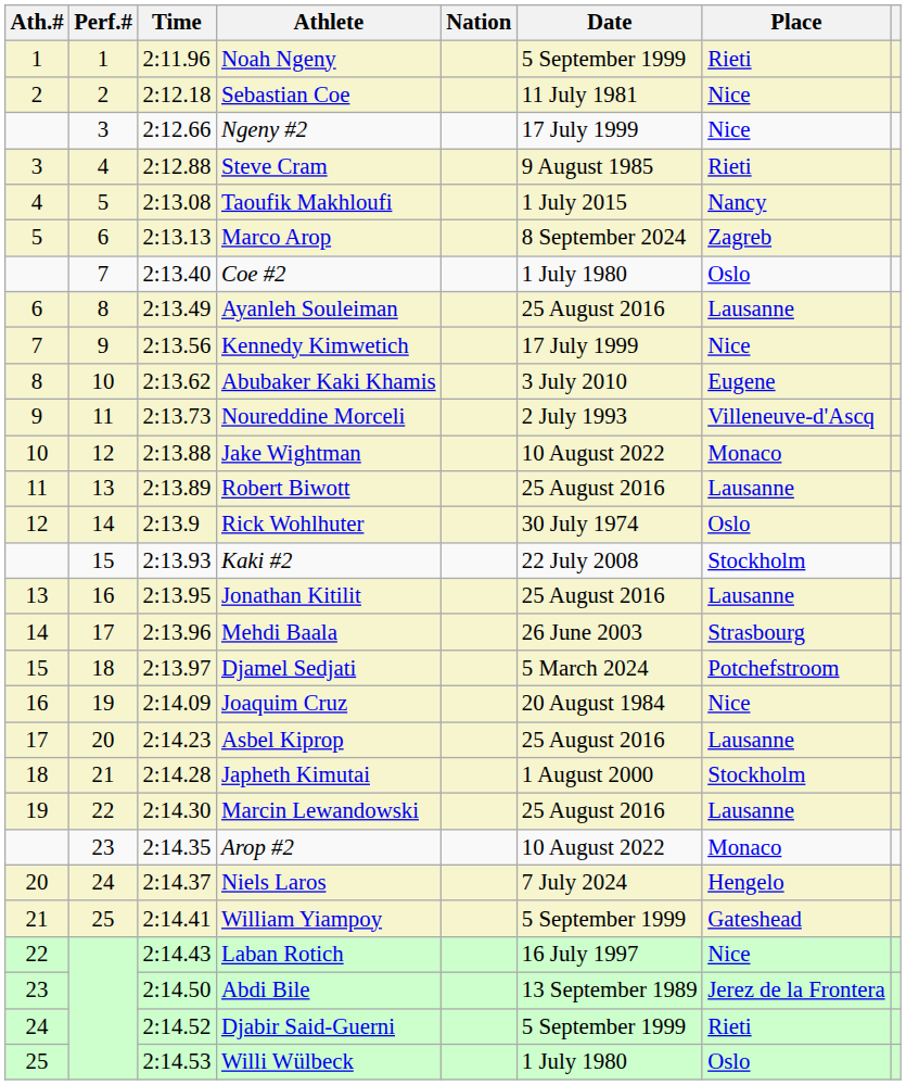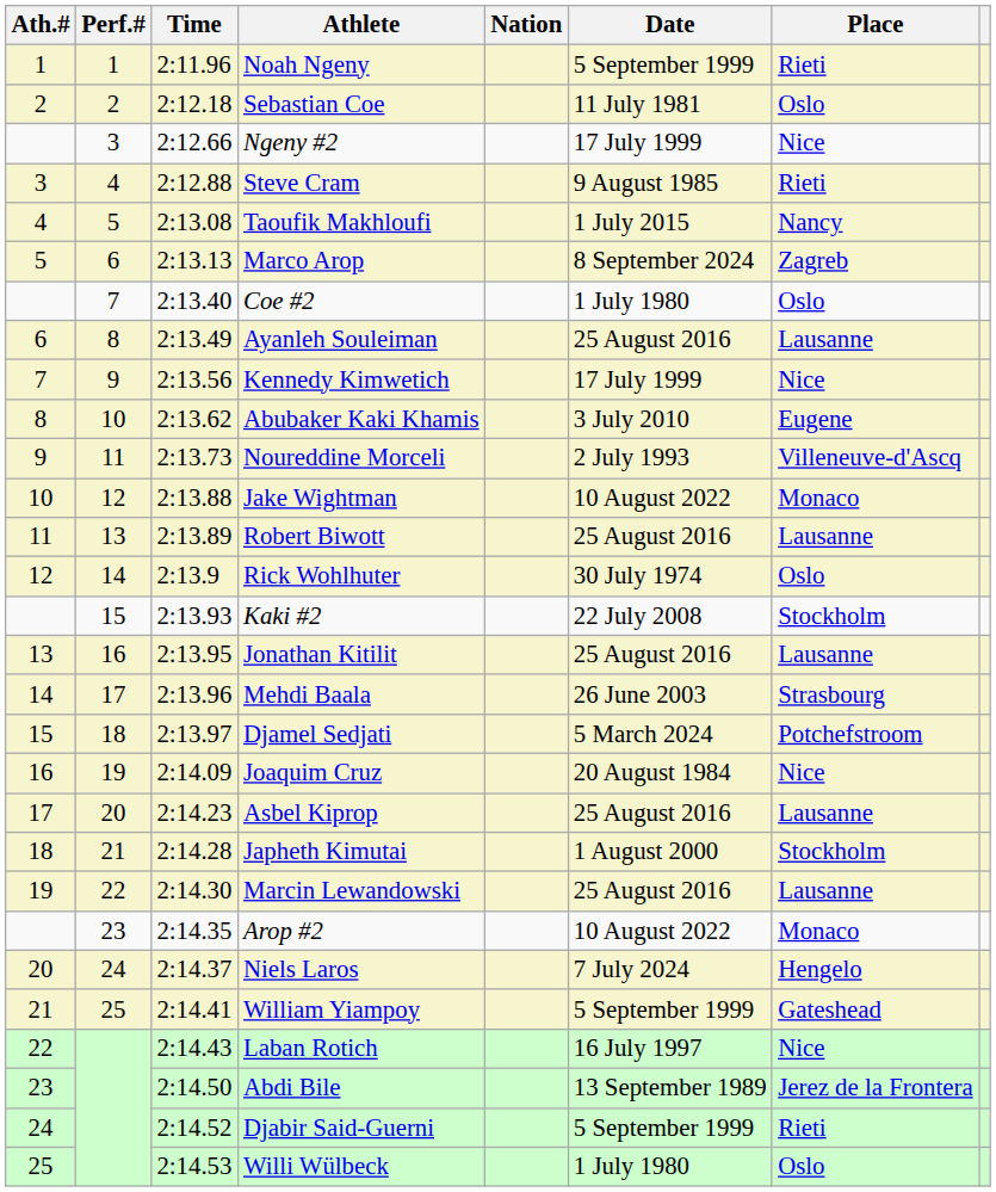 <table class="wikitable sortable">
 <tr>
 <th>Ath.#</th>
 <th>Perf.#</th>
 <th>Time</th>
 <th>Athlete</th>
 <th>Nation</th>
 <th>Date</th>
 <th>Place</th>
 <th class="unsortable"></th>
 </tr>
 <tr bgcolor="#f6F5CE">
 <td align="center">1</td>
 <td align="center">1</td>
 <td>2:11.96</td>
 <td><a href='#'>Noah Ngeny</a></td>
 <td></td>
 <td>5 September 1999</td>
 <td><a href='#'>Rieti</a></td>
 <td></td>
 </tr>
 <tr bgcolor="#f6F5CE">
 <td align="center">2</td>
 <td align="center">2</td>
 <td>2:12.18</td>
 <td><a href='#'>Sebastian Coe</a></td>
 <td></td>
 <td>11 July 1981</td>
-<td><a href='#'>Nice</a></td>
+<td><a href='#'>Oslo</a></td>
 <td></td>
 </tr>
 <tr>
 <td></td>
 <td align="center">3</td>
 <td>2:12.66</td>
 <td><em>Ngeny #2</em></td>
 <td></td>
 <td>17 July 1999</td>
 <td><a href='#'>Nice</a></td>
 <td></td>
 </tr>
 <tr bgcolor="#f6F5CE">
 <td align="center">3</td>
 <td align="center">4</td>
 <td>2:12.88</td>
 <td><a href='#'>Steve Cram</a></td>
 <td></td>
 <td>9 August 1985</td>
 <td><a href='#'>Rieti</a></td>
 <td></td>
 </tr>
 <tr bgcolor="#f6F5CE">
 <td align="center">4</td>
 <td align="center">5</td>
 <td>2:13.08</td>
 <td><a href='#'>Taoufik Makhloufi</a></td>
 <td></td>
 <td>1 July 2015</td>
 <td><a href='#'>Nancy</a></td>
 <td></td>
 </tr>
 <tr bgcolor="#f6F5CE">
 <td align="center">5</td>
 <td align="center">6</td>
 <td>2:13.13</td>
 <td><a href='#'>Marco Arop</a></td>
 <td></td>
 <td>8 September 2024</td>
 <td><a href='#'>Zagreb</a></td>
 <td></td>
 </tr>
 <tr>
 <td></td>
 <td align="center">7</td>
 <td>2:13.40</td>
 <td><em>Coe #2</em></td>
 <td></td>
 <td>1 July 1980</td>
 <td><a href='#'>Oslo</a></td>
 <td></td>
 </tr>
 <tr bgcolor="#f6F5CE">
 <td align="center">6</td>
 <td align="center">8</td>
 <td>2:13.49</td>
 <td><a href='#'>Ayanleh Souleiman</a></td>
 <td></td>
 <td>25 August 2016</td>
 <td><a href='#'>Lausanne</a></td>
 <td></td>
 </tr>
 <tr bgcolor="#f6F5CE">
 <td align="center">7</td>
 <td align="center">9</td>
 <td>2:13.56</td>
 <td><a href='#'>Kennedy Kimwetich</a></td>
 <td></td>
 <td>17 July 1999</td>
 <td><a href='#'>Nice</a></td>
 <td></td>
 </tr>
 <tr bgcolor="#f6F5CE">
 <td align="center">8</td>
 <td align="center">10</td>
 <td>2:13.62</td>
 <td><a href='#'>Abubaker Kaki Khamis</a></td>
 <td></td>
 <td>3 July 2010</td>
 <td><a href='#'>Eugene</a></td>
 <td></td>
 </tr>
 <tr bgcolor="#f6F5CE">
 <td align="center">9</td>
 <td align="center">11</td>
 <td>2:13.73</td>
 <td><a href='#'>Noureddine Morceli</a></td>
 <td></td>
 <td>2 July 1993</td>
 <td><a href='#'>Villeneuve-d'Ascq</a></td>
 <td></td>
 </tr>
 <tr bgcolor="#f6F5CE">
 <td align="center">10</td>
 <td align="center">12</td>
 <td>2:13.88</td>
 <td><a href='#'>Jake Wightman</a></td>
 <td></td>
 <td>10 August 2022</td>
 <td><a href='#'>Monaco</a></td>
 <td></td>
 </tr>
 <tr bgcolor="#f6F5CE">
 <td align="center">11</td>
 <td align="center">13</td>
 <td>2:13.89</td>
 <td><a href='#'>Robert Biwott</a></td>
 <td></td>
 <td>25 August 2016</td>
 <td><a href='#'>Lausanne</a></td>
 <td></td>
 </tr>
 <tr bgcolor="#f6F5CE">
 <td align="center">12</td>
 <td align="center">14</td>
 <td>2:13.9 </td>
 <td><a href='#'>Rick Wohlhuter</a></td>
 <td></td>
 <td>30 July 1974</td>
 <td><a href='#'>Oslo</a></td>
 <td></td>
 </tr>
 <tr>
 <td></td>
 <td align="center">15</td>
 <td>2:13.93</td>
 <td><em>Kaki #2</em></td>
 <td></td>
 <td>22 July 2008</td>
 <td><a href='#'>Stockholm</a></td>
 <td></td>
 </tr>
 <tr bgcolor="#f6F5CE">
 <td align="center">13</td>
 <td align="center">16</td>
 <td>2:13.95</td>
 <td><a href='#'>Jonathan Kitilit</a></td>
 <td></td>
 <td>25 August 2016</td>
 <td><a href='#'>Lausanne</a></td>
 <td></td>
 </tr>
 <tr bgcolor="#f6F5CE">
 <td align="center">14</td>
 <td align="center">17</td>
 <td>2:13.96</td>
 <td><a href='#'>Mehdi Baala</a></td>
 <td></td>
 <td>26 June 2003</td>
 <td><a href='#'>Strasbourg</a></td>
 <td></td>
 </tr>
 <tr bgcolor="#f6F5CE">
 <td align="center">15</td>
 <td align="center">18</td>
 <td>2:13.97</td>
 <td><a href='#'>Djamel Sedjati</a></td>
 <td></td>
 <td>5 March 2024</td>
 <td><a href='#'>Potchefstroom</a></td>
 <td></td>
 </tr>
 <tr bgcolor="#f6F5CE">
 <td align="center">16</td>
 <td align="center">19</td>
 <td>2:14.09</td>
 <td><a href='#'>Joaquim Cruz</a></td>
 <td></td>
 <td>20 August 1984</td>
 <td><a href='#'>Nice</a></td>
 <td></td>
 </tr>
 <tr bgcolor="#f6F5CE">
 <td align="center">17</td>
 <td align="center">20</td>
 <td>2:14.23</td>
 <td><a href='#'>Asbel Kiprop</a></td>
 <td></td>
 <td>25 August 2016</td>
 <td><a href='#'>Lausanne</a></td>
 <td></td>
 </tr>
 <tr bgcolor="#f6F5CE">
 <td align="center">18</td>
 <td align="center">21</td>
 <td>2:14.28</td>
 <td><a href='#'>Japheth Kimutai</a></td>
 <td></td>
 <td>1 August 2000</td>
 <td><a href='#'>Stockholm</a></td>
 <td></td>
 </tr>
 <tr bgcolor="#f6F5CE">
 <td align="center">19</td>
 <td align="center">22</td>
 <td>2:14.30</td>
 <td><a href='#'>Marcin Lewandowski</a></td>
 <td></td>
 <td>25 August 2016</td>
 <td><a href='#'>Lausanne</a></td>
 <td></td>
 </tr>
 <tr>
 <td></td>
 <td align="center">23</td>
 <td>2:14.35</td>
 <td><em>Arop #2</em></td>
 <td></td>
 <td>10 August 2022</td>
 <td><a href='#'>Monaco</a></td>
 <td></td>
 </tr>
 <tr bgcolor="#f6F5CE">
 <td align="center">20</td>
 <td align="center">24</td>
 <td>2:14.37</td>
 <td><a href='#'>Niels Laros</a></td>
 <td></td>
 <td>7 July 2024</td>
 <td><a href='#'>Hengelo</a></td>
 <td></td>
 </tr>
 <tr bgcolor="#f6F5CE">
 <td align="center">21</td>
 <td align="center">25</td>
 <td>2:14.41</td>
 <td><a href='#'>William Yiampoy</a></td>
 <td></td>
 <td>5 September 1999</td>
 <td><a href='#'>Gateshead</a></td>
 <td></td>
 </tr>
 <tr bgcolor="#CCFFCC">
 <td align="center">22</td>
 <td rowspan="4"></td>
 <td>2:14.43</td>
 <td><a href='#'>Laban Rotich</a></td>
 <td></td>
 <td>16 July 1997</td>
 <td><a href='#'>Nice</a></td>
 <td></td>
 </tr>
 <tr bgcolor="#CCFFCC">
 <td align="center">23</td>
 <td>2:14.50</td>
 <td><a href='#'>Abdi Bile</a></td>
 <td></td>
 <td>13 September 1989</td>
 <td><a href='#'>Jerez de la Frontera</a></td>
 <td></td>
 </tr>
 <tr bgcolor="#CCFFCC">
 <td align="center">24</td>
 <td>2:14.52</td>
 <td><a href='#'>Djabir Said-Guerni</a></td>
 <td></td>
 <td>5 September 1999</td>
 <td><a href='#'>Rieti</a></td>
 <td></td>
 </tr>
 <tr bgcolor="#CCFFCC">
 <td align="center">25</td>
 <td>2:14.53</td>
 <td><a href='#'>Willi Wülbeck</a></td>
 <td></td>
 <td>1 July 1980</td>
 <td><a href='#'>Oslo</a></td>
 <td></td>
 </tr>
 </table>
